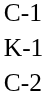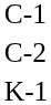 <table>
 <tr valign="top">
 <td>C-1<br></td>
+<td></td>
+<td></td>
+<td></td>
+</tr>
+<tr valign="top">
+<td>C-2<br></td>
 <td></td>
 <td></td>
 <td></td>
 </tr>
 <tr valign="top">
 <td>K-1<br></td>
 <td></td>
 <td></td>
 <td></td>
 </tr>
-<tr valign="top">
-<td>C-2<br></td>
-<td></td>
-<td></td>
-<td></td>
-</tr>
 </table>
